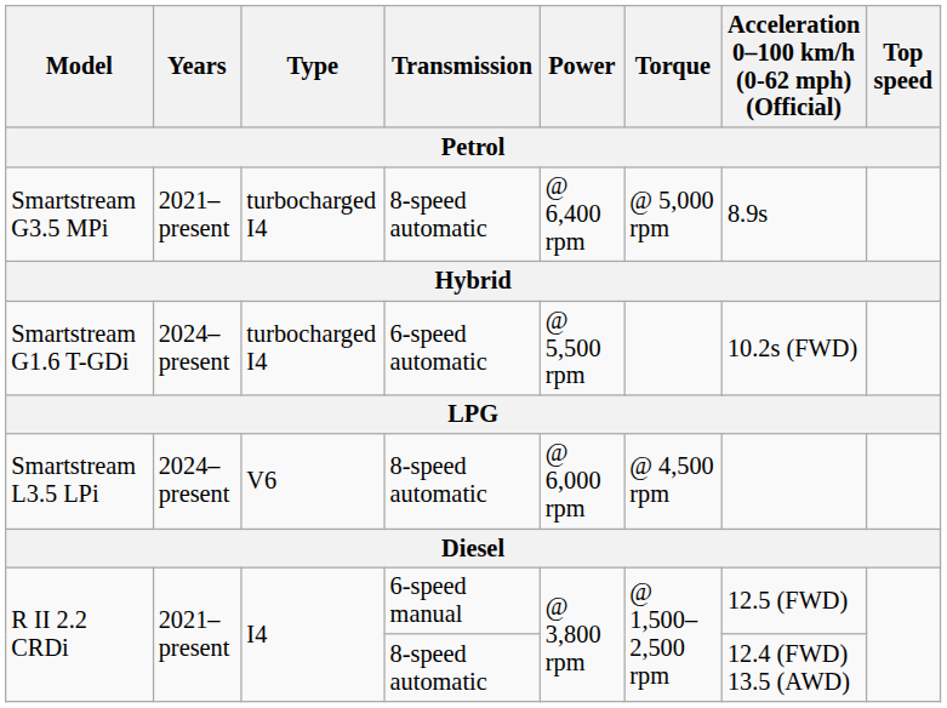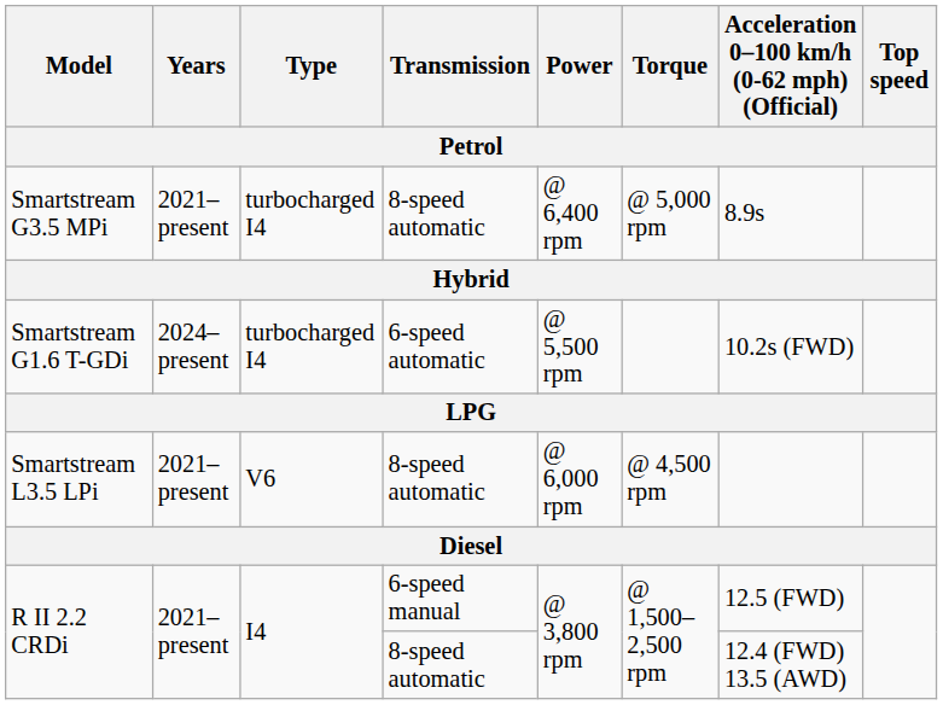 <table class="wikitable collapsible">
 <tr>
 <th>Model</th>
 <th>Years</th>
 <th>Type</th>
 <th>Transmission</th>
 <th>Power</th>
 <th>Torque</th>
 <th>Acceleration<br>0–100 km/h<br>(0-62 mph)<br>(Official)</th>
 <th>Top speed</th>
 </tr>
 <tr>
 <th colspan=8>Petrol</th>
 </tr>
 <tr>
 <td>Smartstream G3.5 MPi</td>
 <td>2021–present</td>
 <td> turbocharged I4</td>
 <td>8-speed automatic</td>
 <td> @ 6,400 rpm</td>
 <td> @ 5,000 rpm</td>
 <td>8.9s</td>
 <td></td>
 </tr>
 <tr>
 <th colspan=8>Hybrid</th>
 </tr>
 <tr>
 <td>Smartstream G1.6 T-GDi</td>
 <td>2024–present</td>
 <td> turbocharged I4</td>
 <td>6-speed automatic</td>
 <td> @ 5,500 rpm</td>
 <td></td>
 <td>10.2s (FWD)</td>
 <td></td>
 </tr>
 <tr>
 <th colspan=8>LPG</th>
 </tr>
 <tr>
 <td>Smartstream L3.5 LPi</td>
-<td>2024–present</td>
+<td>2021–present</td>
 <td> V6</td>
 <td>8-speed automatic</td>
 <td> @ 6,000 rpm</td>
 <td> @ 4,500 rpm</td>
 <td></td>
 <td></td>
 </tr>
 <tr>
 <th colspan=8>Diesel</th>
 </tr>
 <tr>
 <td rowspan=2>R II 2.2 CRDi</td>
 <td rowspan=2>2021–present</td>
 <td rowspan=2> I4</td>
 <td>6-speed manual</td>
 <td rowspan=2> @ 3,800 rpm</td>
 <td rowspan=2> @ 1,500–2,500 rpm</td>
 <td>12.5 (FWD)</td>
 <td rowspan=2></td>
 </tr>
 <tr>
 <td>8-speed automatic</td>
 <td>12.4 (FWD)<br>13.5 (AWD)</td>
 </tr>
 </table>
